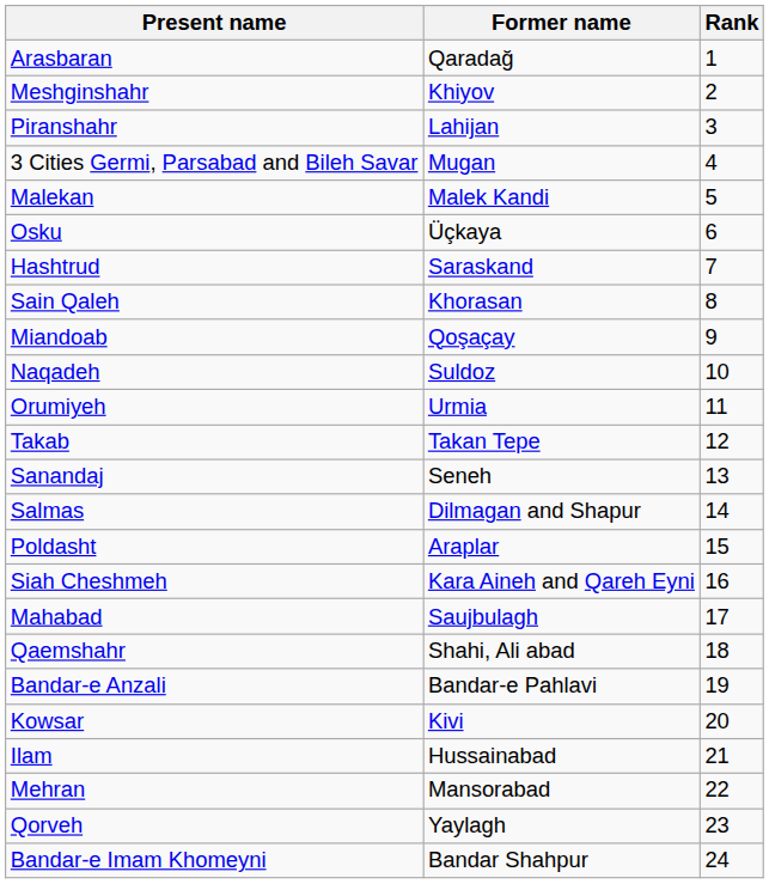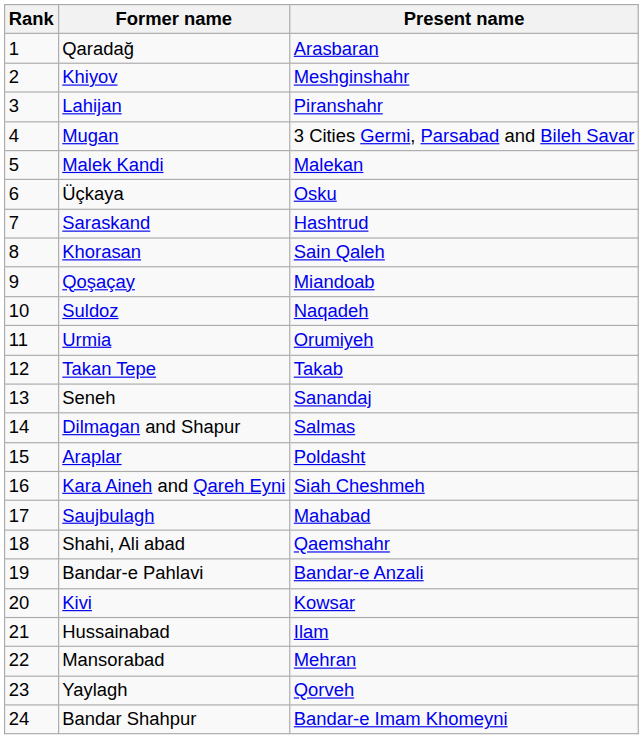 <table class="wikitable">
 <tr>
+<th>Rank</th>
+<th>Former name</th>
 <th>Present name</th>
-<th>Former name</th>
-<th>Rank</th>
 </tr>
 <tr>
+<td>1</td>
+<td>Qaradağ</td>
 <td><a href='#'>Arasbaran</a></td>
-<td>Qaradağ</td>
-<td>1</td>
 </tr>
 <tr>
+<td>2</td>
+<td><a href='#'>Khiyov</a></td>
 <td><a href='#'>Meshginshahr</a></td>
-<td><a href='#'>Khiyov</a></td>
-<td>2</td>
 </tr>
 <tr>
+<td>3</td>
+<td><a href='#'>Lahijan</a></td>
 <td><a href='#'>Piranshahr</a></td>
-<td><a href='#'>Lahijan</a></td>
-<td>3</td>
 </tr>
 <tr>
+<td>4</td>
+<td><a href='#'>Mugan</a></td>
 <td>3 Cities <a href='#'>Germi</a>, <a href='#'>Parsabad</a> and <a href='#'>Bileh Savar</a></td>
-<td><a href='#'>Mugan</a></td>
-<td>4</td>
 </tr>
 <tr>
+<td>5</td>
+<td><a href='#'>Malek Kandi</a></td>
 <td><a href='#'>Malekan</a></td>
-<td><a href='#'>Malek Kandi</a></td>
-<td>5</td>
 </tr>
 <tr>
+<td>6</td>
+<td>Üçkaya</td>
 <td><a href='#'>Osku</a></td>
-<td>Üçkaya</td>
-<td>6</td>
 </tr>
 <tr>
+<td>7</td>
+<td><a href='#'>Saraskand</a></td>
 <td><a href='#'>Hashtrud</a></td>
-<td><a href='#'>Saraskand</a></td>
-<td>7</td>
 </tr>
 <tr>
+<td>8</td>
+<td><a href='#'>Khorasan</a></td>
 <td><a href='#'>Sain Qaleh</a></td>
-<td><a href='#'>Khorasan</a></td>
-<td>8</td>
 </tr>
 <tr>
+<td>9</td>
+<td><a href='#'>Qoşaçay</a></td>
 <td><a href='#'>Miandoab</a></td>
-<td><a href='#'>Qoşaçay</a></td>
-<td>9</td>
 </tr>
 <tr>
+<td>10</td>
+<td><a href='#'>Suldoz</a></td>
 <td><a href='#'>Naqadeh</a></td>
-<td><a href='#'>Suldoz</a></td>
-<td>10</td>
 </tr>
 <tr>
+<td>11</td>
+<td><a href='#'>Urmia</a></td>
 <td><a href='#'>Orumiyeh</a></td>
-<td><a href='#'>Urmia</a></td>
-<td>11</td>
 </tr>
 <tr>
+<td>12</td>
+<td><a href='#'>Takan Tepe</a></td>
 <td><a href='#'>Takab</a></td>
-<td><a href='#'>Takan Tepe</a></td>
-<td>12</td>
 </tr>
 <tr>
+<td>13</td>
+<td>Seneh</td>
 <td><a href='#'>Sanandaj</a></td>
-<td>Seneh</td>
-<td>13</td>
 </tr>
 <tr>
+<td>14</td>
+<td><a href='#'>Dilmagan</a> and Shapur</td>
 <td><a href='#'>Salmas</a></td>
-<td><a href='#'>Dilmagan</a> and Shapur</td>
-<td>14</td>
 </tr>
 <tr>
+<td>15</td>
+<td><a href='#'>Araplar</a></td>
 <td><a href='#'>Poldasht</a></td>
-<td><a href='#'>Araplar</a></td>
-<td>15</td>
 </tr>
 <tr>
+<td>16</td>
+<td><a href='#'>Kara Aineh</a> and <a href='#'>Qareh Eyni</a></td>
 <td><a href='#'>Siah Cheshmeh</a></td>
-<td><a href='#'>Kara Aineh</a> and <a href='#'>Qareh Eyni</a></td>
-<td>16</td>
 </tr>
 <tr>
+<td>17</td>
+<td><a href='#'>Saujbulagh</a></td>
 <td><a href='#'>Mahabad</a></td>
-<td><a href='#'>Saujbulagh</a></td>
-<td>17</td>
 </tr>
 <tr>
+<td>18</td>
+<td>Shahi, Ali abad</td>
 <td><a href='#'>Qaemshahr</a></td>
-<td>Shahi, Ali abad</td>
-<td>18</td>
 </tr>
 <tr>
+<td>19</td>
+<td>Bandar-e Pahlavi</td>
 <td><a href='#'>Bandar-e Anzali</a></td>
-<td>Bandar-e Pahlavi</td>
-<td>19</td>
 </tr>
 <tr>
+<td>20</td>
+<td><a href='#'>Kivi</a></td>
 <td><a href='#'>Kowsar</a></td>
-<td><a href='#'>Kivi</a></td>
-<td>20</td>
 </tr>
 <tr>
+<td>21</td>
+<td>Hussainabad</td>
 <td><a href='#'>Ilam</a></td>
-<td>Hussainabad</td>
-<td>21</td>
 </tr>
 <tr>
+<td>22</td>
+<td>Mansorabad</td>
 <td><a href='#'>Mehran</a></td>
-<td>Mansorabad</td>
-<td>22</td>
 </tr>
 <tr>
+<td>23</td>
+<td>Yaylagh</td>
 <td><a href='#'>Qorveh</a></td>
-<td>Yaylagh</td>
-<td>23</td>
 </tr>
 <tr>
+<td>24</td>
+<td>Bandar Shahpur</td>
 <td><a href='#'>Bandar-e Imam Khomeyni</a></td>
-<td>Bandar Shahpur</td>
-<td>24</td>
 </tr>
 </table>
